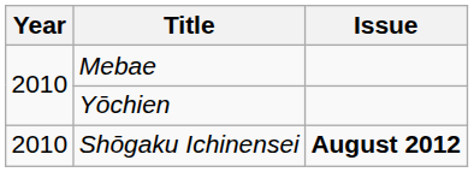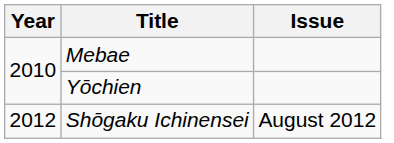 <table class="wikitable">
 <tr>
 <th>Year</th>
 <th>Title</th>
 <th>Issue</th>
 </tr>
 <tr>
 <td rowspan="2">2010</td>
 <td><em>Mebae</em></td>
 <td></td>
 </tr>
 <tr>
 <td><em>Yōchien</em></td>
 <td></td>
 </tr>
 <tr>
-<td>2010</td>
+<td>2012</td>
 <td><em>Shōgaku Ichinensei</em></td>
-<td><strong>August 2012</strong></td>
+<td>August 2012</td>
 </tr>
 </table>
